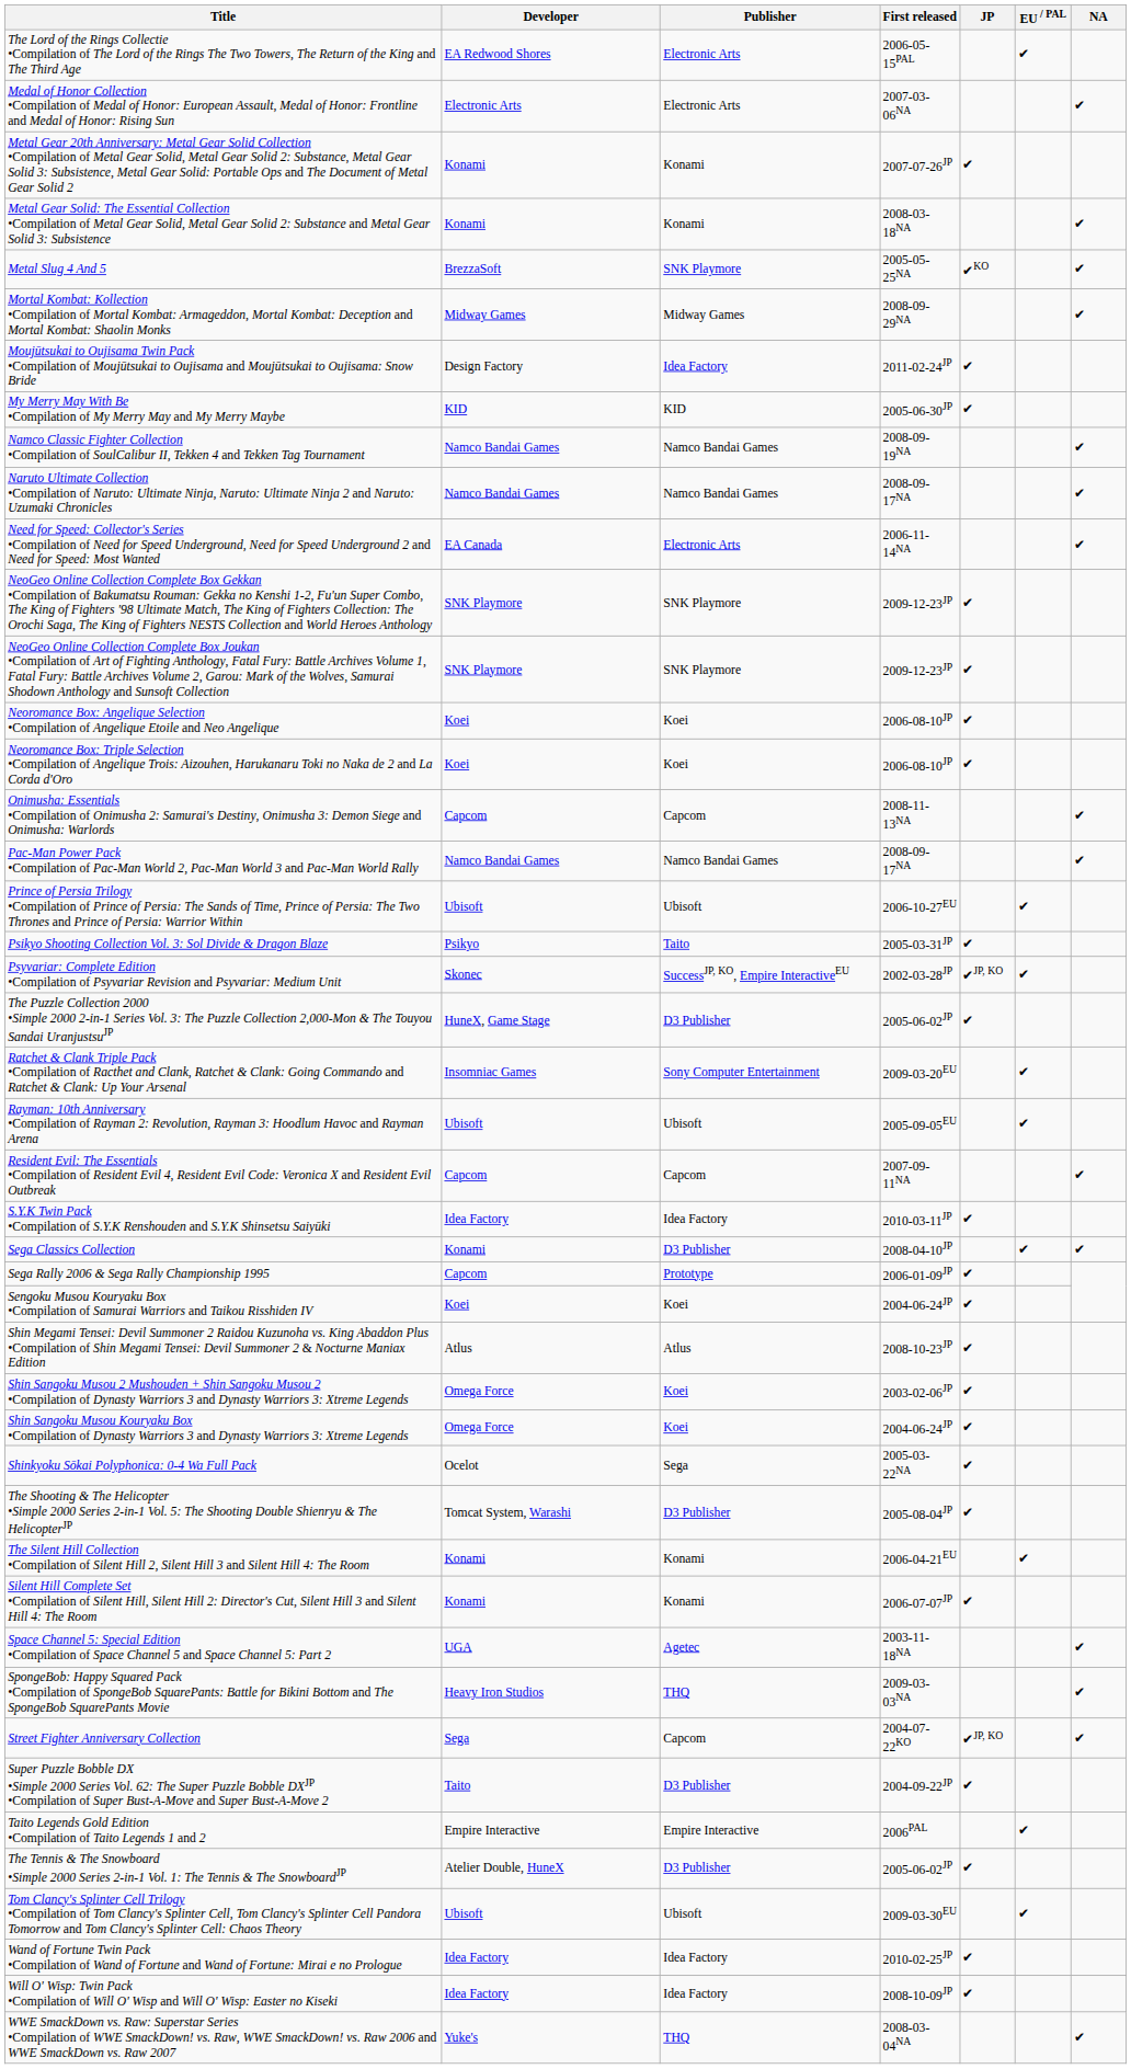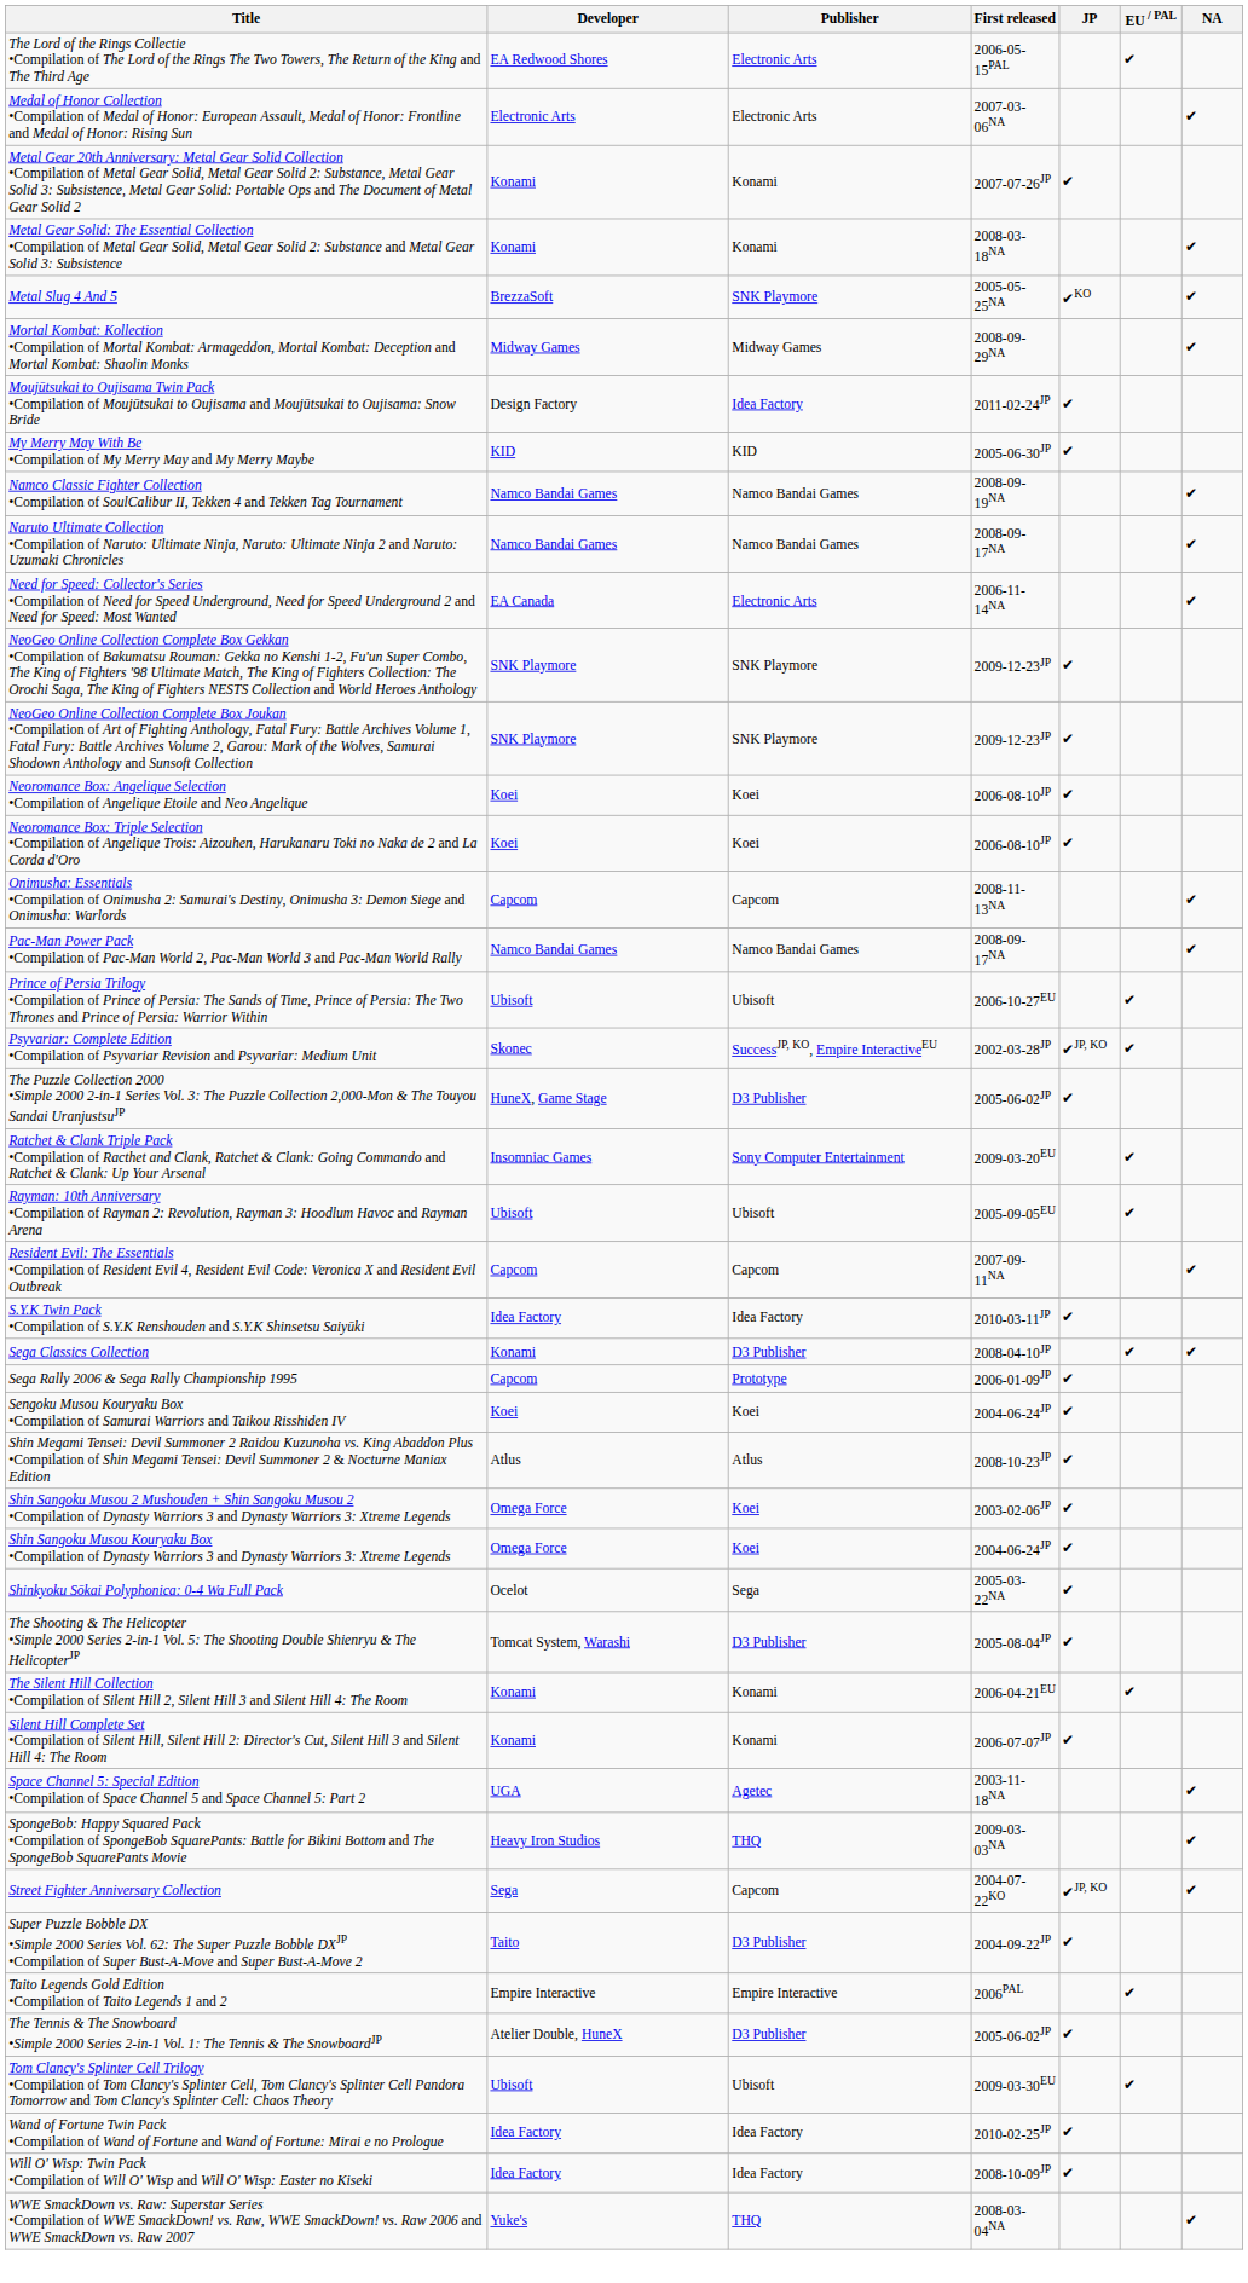 <table class="wikitable sortable" style="width:100%; font-size:90%;" id="bundleslist">
 <tr>
 <th width=40%>Title</th>
 <th width=20%>Developer</th>
 <th width=20%>Publisher</th>
 <th style="width:5%; white-space:nowrap;">First released</th>
 <th width=5%>JP</th>
 <th width=5%>EU<sup> / PAL</sup></th>
 <th width=5%>NA</th>
 </tr>
 <tr>
 <td><em>The Lord of the Rings Collectie</em><br>•Compilation of <em>The Lord of the Rings The Two Towers</em>, <em>The Return of the King</em> and <em>The Third Age</em></td>
 <td><a href='#'>EA  Redwood Shores</a></td>
 <td><a href='#'>Electronic  Arts</a></td>
 <td>2006-05-15<sup>PAL</sup></td>
 <td></td>
 <td>✔</td>
 <td></td>
 </tr>
 <tr>
 <td><em><a href='#'>Medal of Honor Collection</a></em><br>•Compilation of <em>Medal of Honor: European Assault</em>, <em>Medal of Honor: Frontline</em> and <em>Medal of Honor: Rising Sun</em></td>
 <td><a href='#'>Electronic Arts</a></td>
 <td>Electronic Arts</td>
 <td>2007-03-06<sup>NA</sup></td>
 <td></td>
 <td></td>
 <td>✔</td>
 </tr>
 <tr>
 <td><em><a href='#'>Metal Gear 20th Anniversary: Metal Gear Solid Collection</a></em><br>•Compilation of <em>Metal Gear Solid</em>, <em>Metal Gear Solid 2: Substance</em>, <em>Metal Gear Solid 3: Subsistence</em>, <em>Metal Gear Solid: Portable Ops</em> and <em>The Document of Metal Gear Solid 2</em></td>
 <td><a href='#'>Konami</a></td>
 <td>Konami</td>
 <td>2007-07-26<sup>JP</sup></td>
 <td>✔</td>
 <td></td>
 <td></td>
 </tr>
 <tr>
 <td><em><a href='#'>Metal Gear Solid: The Essential Collection</a></em><br>•Compilation of <em>Metal Gear Solid</em>, <em>Metal Gear Solid 2: Substance</em> and <em>Metal Gear Solid 3: Subsistence</em></td>
 <td><a href='#'>Konami</a></td>
 <td>Konami</td>
 <td>2008-03-18<sup>NA</sup></td>
 <td></td>
 <td></td>
 <td>✔</td>
 </tr>
 <tr>
 <td><em><a href='#'>Metal Slug 4 And 5</a></em></td>
 <td><a href='#'>BrezzaSoft</a></td>
 <td><a href='#'>SNK Playmore</a></td>
 <td>2005-05-25<sup>NA</sup></td>
 <td>✔<sup>KO</sup></td>
 <td></td>
 <td>✔</td>
 </tr>
 <tr>
 <td><em><a href='#'>Mortal Kombat: Kollection</a></em><br>•Compilation of <em>Mortal Kombat: Armageddon</em>, <em>Mortal Kombat: Deception</em> and <em>Mortal Kombat: Shaolin Monks</em></td>
 <td><a href='#'>Midway Games</a></td>
 <td>Midway Games</td>
 <td>2008-09-29<sup>NA</sup></td>
 <td></td>
 <td></td>
 <td>✔</td>
 </tr>
 <tr>
 <td><em><a href='#'>Moujūtsukai to Oujisama Twin Pack</a></em><br>•Compilation of <em>Moujūtsukai to Oujisama</em> and <em>Moujūtsukai to Oujisama: Snow Bride</em></td>
 <td>Design Factory</td>
 <td><a href='#'>Idea Factory</a></td>
 <td>2011-02-24<sup>JP</sup></td>
 <td>✔</td>
 <td></td>
 <td></td>
 </tr>
 <tr>
 <td><em><a href='#'>My Merry May With Be</a></em><br>•Compilation of <em>My Merry May</em> and <em>My Merry Maybe</em></td>
 <td><a href='#'>KID</a></td>
 <td>KID</td>
 <td>2005-06-30<sup>JP</sup></td>
 <td>✔</td>
 <td></td>
 <td></td>
 </tr>
 <tr>
 <td><em><a href='#'>Namco Classic Fighter Collection</a></em><br>•Compilation of <em>SoulCalibur II</em>, <em>Tekken 4</em> and <em>Tekken Tag Tournament</em></td>
 <td><a href='#'>Namco Bandai Games</a></td>
 <td>Namco Bandai Games</td>
 <td>2008-09-19<sup>NA</sup></td>
 <td></td>
 <td></td>
 <td>✔</td>
 </tr>
 <tr>
 <td><em><a href='#'>Naruto Ultimate Collection</a></em><br>•Compilation of <em>Naruto: Ultimate Ninja</em>, <em>Naruto: Ultimate Ninja 2</em> and <em>Naruto: Uzumaki Chronicles</em></td>
 <td><a href='#'>Namco Bandai Games</a></td>
 <td>Namco Bandai Games</td>
 <td>2008-09-17<sup>NA</sup></td>
 <td></td>
 <td></td>
 <td>✔</td>
 </tr>
 <tr>
 <td><em><a href='#'>Need for Speed: Collector's Series</a></em><br>•Compilation of <em>Need for Speed Underground</em>, <em>Need for Speed Underground 2</em> and <em>Need for Speed: Most Wanted</em></td>
 <td><a href='#'>EA Canada</a></td>
 <td><a href='#'>Electronic Arts</a></td>
 <td>2006-11-14<sup>NA</sup></td>
 <td></td>
 <td></td>
 <td>✔</td>
 </tr>
 <tr>
 <td><em><a href='#'>NeoGeo Online Collection Complete Box Gekkan</a></em><br>•Compilation of <em>Bakumatsu Rouman: Gekka no Kenshi 1-2</em>, <em>Fu'un Super Combo</em>, <em>The King of Fighters '98 Ultimate Match</em>, <em>The King of Fighters Collection: The Orochi Saga</em>, <em>The King of Fighters NESTS Collection</em> and <em>World Heroes Anthology</em></td>
 <td><a href='#'>SNK Playmore</a></td>
 <td>SNK Playmore</td>
 <td>2009-12-23<sup>JP</sup></td>
 <td>✔</td>
 <td></td>
 <td></td>
 </tr>
 <tr>
 <td><em><a href='#'>NeoGeo Online Collection Complete Box Joukan</a></em><br>•Compilation of <em>Art of Fighting Anthology</em>, <em>Fatal Fury: Battle Archives Volume 1</em>, <em>Fatal Fury: Battle Archives Volume 2</em>, <em>Garou: Mark of the Wolves</em>, <em>Samurai Shodown Anthology</em> and <em>Sunsoft Collection</em></td>
 <td><a href='#'>SNK Playmore</a></td>
 <td>SNK Playmore</td>
 <td>2009-12-23<sup>JP</sup></td>
 <td>✔</td>
 <td></td>
 <td></td>
 </tr>
 <tr>
 <td><em><a href='#'>Neoromance Box: Angelique Selection</a></em><br>•Compilation of <em>Angelique Etoile</em> and <em>Neo Angelique</em></td>
 <td><a href='#'>Koei</a></td>
 <td>Koei</td>
 <td>2006-08-10<sup>JP</sup></td>
 <td>✔</td>
 <td></td>
 <td></td>
 </tr>
 <tr>
 <td><em><a href='#'>Neoromance Box: Triple Selection</a></em><br>•Compilation of <em>Angelique Trois: Aizouhen</em>, <em>Harukanaru Toki no Naka de 2</em> and <em>La Corda d'Oro</em></td>
 <td><a href='#'>Koei</a></td>
 <td>Koei</td>
 <td>2006-08-10<sup>JP</sup></td>
 <td>✔</td>
 <td></td>
 <td></td>
 </tr>
 <tr>
 <td><em><a href='#'>Onimusha: Essentials</a></em><br>•Compilation of <em>Onimusha 2: Samurai's Destiny</em>, <em>Onimusha 3: Demon Siege</em> and <em>Onimusha: Warlords</em></td>
 <td><a href='#'>Capcom</a></td>
 <td>Capcom</td>
 <td>2008-11-13<sup>NA</sup></td>
 <td></td>
 <td></td>
 <td>✔</td>
 </tr>
 <tr>
 <td><em><a href='#'>Pac-Man Power Pack</a></em><br>•Compilation of <em>Pac-Man World 2</em>, <em>Pac-Man World 3</em> and <em>Pac-Man World Rally</em></td>
 <td><a href='#'>Namco Bandai Games</a></td>
 <td>Namco Bandai Games</td>
 <td>2008-09-17<sup>NA</sup></td>
 <td></td>
 <td></td>
 <td>✔</td>
 </tr>
 <tr>
 <td><em><a href='#'>Prince of Persia Trilogy</a></em><br>•Compilation of <em>Prince of Persia: The Sands of Time</em>, <em>Prince of Persia: The Two Thrones</em> and <em>Prince of Persia: Warrior Within</em></td>
 <td><a href='#'>Ubisoft</a></td>
 <td>Ubisoft</td>
 <td>2006-10-27<sup>EU</sup></td>
 <td></td>
 <td>✔</td>
-<td></td>
-</tr>
-<tr>
-<td><em><a href='#'>Psikyo Shooting Collection Vol. 3: Sol Divide & Dragon Blaze</a></em></td>
-<td><a href='#'>Psikyo</a></td>
-<td><a href='#'>Taito</a></td>
-<td>2005-03-31<sup>JP</sup></td>
-<td>✔</td>
-<td></td>
 <td></td>
 </tr>
 <tr>
 <td><em><a href='#'>Psyvariar: Complete Edition</a></em><br>•Compilation of <em>Psyvariar Revision</em> and <em>Psyvariar: Medium Unit</em></td>
 <td><a href='#'>Skonec</a></td>
 <td><a href='#'>Success</a><sup>JP, KO</sup>, <a href='#'>Empire Interactive</a><sup>EU</sup></td>
 <td>2002-03-28<sup>JP</sup></td>
 <td>✔<sup>JP, KO</sup></td>
 <td>✔</td>
 <td></td>
 </tr>
 <tr>
 <td><em>The Puzzle Collection 2000</em><br>•<em>Simple 2000 2-in-1 Series Vol. 3: The Puzzle Collection 2,000-Mon & The Touyou Sandai Uranjustsu</em><sup>JP</sup></td>
 <td><a href='#'>HuneX</a>, <a href='#'>Game Stage</a></td>
 <td><a href='#'>D3 Publisher</a></td>
 <td>2005-06-02<sup>JP</sup></td>
 <td>✔</td>
 <td></td>
 <td></td>
 </tr>
 <tr>
 <td><em><a href='#'>Ratchet & Clank Triple Pack</a></em><br>•Compilation of <em>Racthet and Clank</em>, <em>Ratchet & Clank: Going Commando</em> and <em>Ratchet & Clank: Up Your Arsenal</em></td>
 <td><a href='#'>Insomniac Games</a></td>
 <td><a href='#'>Sony Computer Entertainment</a></td>
 <td>2009-03-20<sup>EU</sup></td>
 <td></td>
 <td>✔</td>
 <td></td>
 </tr>
 <tr>
 <td><em><a href='#'>Rayman: 10th Anniversary</a></em><br>•Compilation of <em>Rayman 2: Revolution</em>, <em>Rayman 3: Hoodlum Havoc</em> and <em>Rayman Arena</em></td>
 <td><a href='#'>Ubisoft</a></td>
 <td>Ubisoft</td>
 <td>2005-09-05<sup>EU</sup></td>
 <td></td>
 <td>✔</td>
 <td></td>
 </tr>
 <tr>
 <td><em><a href='#'>Resident Evil: The Essentials</a></em><br>•Compilation of <em>Resident Evil 4</em>, <em>Resident Evil Code: Veronica X</em> and <em>Resident Evil Outbreak</em></td>
 <td><a href='#'>Capcom</a></td>
 <td>Capcom</td>
 <td>2007-09-11<sup>NA</sup></td>
 <td></td>
 <td></td>
 <td>✔</td>
 </tr>
 <tr>
 <td><em><a href='#'>S.Y.K Twin Pack</a></em><br>•Compilation of <em>S.Y.K Renshouden</em> and <em>S.Y.K Shinsetsu Saiyūki</em></td>
 <td><a href='#'>Idea Factory</a></td>
 <td>Idea Factory</td>
 <td>2010-03-11<sup>JP</sup></td>
 <td>✔</td>
 <td></td>
 <td></td>
 </tr>
 <tr>
 <td><em><a href='#'>Sega Classics Collection</a></em></td>
 <td><a href='#'>Konami</a></td>
 <td><a href='#'>D3 Publisher</a></td>
 <td>2008-04-10<sup>JP</sup></td>
 <td></td>
 <td>✔</td>
 <td>✔</td>
 </tr>
 <tr>
 <td><em>Sega Rally 2006 & Sega Rally Championship 1995</em></td>
 <td><a href='#'>Capcom</a></td>
 <td><a href='#'>Prototype</a></td>
 <td>2006-01-09<sup>JP</sup></td>
 <td>✔</td>
 <td></td>
 </tr>
 <tr>
 <td><em>Sengoku Musou Kouryaku Box</em><br>•Compilation of <em>Samurai Warriors</em> and <em>Taikou Risshiden IV</em></td>
 <td><a href='#'>Koei</a></td>
 <td>Koei</td>
 <td>2004-06-24<sup>JP</sup></td>
 <td>✔</td>
 <td></td>
 </tr>
 <tr>
 <td><em>Shin Megami Tensei: Devil Summoner 2 Raidou Kuzunoha vs. King Abaddon Plus</em><br>•Compilation of <em>Shin Megami Tensei: Devil Summoner 2</em> & <em>Nocturne Maniax Edition</em></td>
 <td>Atlus</td>
 <td>Atlus</td>
 <td>2008-10-23<sup>JP</sup></td>
 <td>✔</td>
 <td></td>
 <td></td>
 </tr>
 <tr>
 <td><em><a href='#'>Shin Sangoku Musou 2 Mushouden + Shin Sangoku Musou 2</a></em><br>•Compilation of <em>Dynasty Warriors 3</em> and <em>Dynasty Warriors 3: Xtreme Legends</em></td>
 <td><a href='#'>Omega Force</a></td>
 <td><a href='#'>Koei</a></td>
 <td>2003-02-06<sup>JP</sup></td>
 <td>✔</td>
 <td></td>
 <td></td>
 </tr>
 <tr>
 <td><em><a href='#'>Shin Sangoku Musou Kouryaku Box</a></em><br>•Compilation of <em>Dynasty Warriors 3</em> and <em>Dynasty Warriors 3: Xtreme Legends</em></td>
 <td><a href='#'>Omega Force</a></td>
 <td><a href='#'>Koei</a></td>
 <td>2004-06-24<sup>JP</sup></td>
 <td>✔</td>
 <td></td>
 <td></td>
 </tr>
 <tr>
 <td><em><a href='#'>Shinkyoku Sōkai Polyphonica: 0-4 Wa Full Pack</a></em></td>
 <td>Ocelot</td>
 <td>Sega</td>
 <td>2005-03-22<sup>NA</sup></td>
 <td>✔</td>
 <td></td>
 <td></td>
 </tr>
 <tr>
 <td><em>The Shooting & The Helicopter</em><br>•<em>Simple 2000 Series 2-in-1 Vol. 5: The Shooting Double Shienryu & The Helicopter</em><sup>JP</sup></td>
 <td>Tomcat System, <a href='#'>Warashi</a></td>
 <td><a href='#'>D3 Publisher</a></td>
 <td>2005-08-04<sup>JP</sup></td>
 <td>✔</td>
 <td></td>
 <td></td>
 </tr>
 <tr>
 <td><em><a href='#'>The Silent Hill Collection</a></em><br>•Compilation of <em>Silent Hill 2</em>, <em>Silent Hill 3</em> and <em>Silent Hill 4: The Room</em></td>
 <td><a href='#'>Konami</a></td>
 <td>Konami</td>
 <td>2006-04-21<sup>EU</sup></td>
 <td></td>
 <td>✔</td>
 <td></td>
 </tr>
 <tr>
 <td><em><a href='#'>Silent Hill Complete Set</a></em><br>•Compilation of <em>Silent Hill</em>, <em>Silent Hill 2: Director's Cut</em>, <em>Silent Hill 3</em> and <em>Silent Hill 4: The Room</em></td>
 <td><a href='#'>Konami</a></td>
 <td>Konami</td>
 <td>2006-07-07<sup>JP</sup></td>
 <td>✔</td>
 <td></td>
 <td></td>
 </tr>
 <tr>
 <td><em><a href='#'>Space Channel 5: Special Edition</a></em><br>•Compilation of <em>Space Channel 5</em> and <em>Space Channel 5: Part 2</em></td>
 <td><a href='#'>UGA</a></td>
 <td><a href='#'>Agetec</a></td>
 <td>2003-11-18<sup>NA</sup></td>
 <td></td>
 <td></td>
 <td>✔</td>
 </tr>
 <tr>
 <td><em>SpongeBob: Happy Squared Pack</em><br>•Compilation of <em>SpongeBob SquarePants: Battle for Bikini Bottom</em> and <em>The SpongeBob SquarePants Movie</em></td>
 <td><a href='#'>Heavy Iron Studios</a></td>
 <td><a href='#'>THQ</a></td>
 <td>2009-03-03<sup>NA</sup></td>
 <td></td>
 <td></td>
 <td>✔</td>
 </tr>
 <tr>
 <td><em><a href='#'>Street Fighter Anniversary Collection</a></em></td>
 <td><a href='#'>Sega</a></td>
 <td>Capcom</td>
 <td>2004-07-22<sup>KO</sup></td>
 <td>✔<sup>JP, KO</sup></td>
 <td></td>
 <td>✔</td>
 </tr>
 <tr>
 <td><em>Super Puzzle Bobble DX</em><br>•<em>Simple 2000 Series Vol. 62: The Super Puzzle Bobble DX</em><sup>JP</sup><br>•Compilation of <em>Super Bust-A-Move</em> and <em>Super Bust-A-Move 2</em></td>
 <td><a href='#'>Taito</a></td>
 <td><a href='#'>D3 Publisher</a></td>
 <td>2004-09-22<sup>JP</sup></td>
 <td>✔</td>
 <td></td>
 <td></td>
 </tr>
 <tr>
 <td><em>Taito Legends Gold Edition</em><br>•Compilation of <em>Taito Legends 1</em> and <em>2</em></td>
 <td>Empire Interactive</td>
 <td>Empire Interactive</td>
 <td>2006<sup>PAL</sup></td>
 <td></td>
 <td>✔</td>
 <td></td>
 </tr>
 <tr>
 <td><em>The Tennis & The Snowboard</em><br>•<em>Simple 2000 Series 2-in-1 Vol. 1: The Tennis & The Snowboard</em><sup>JP</sup></td>
 <td>Atelier Double, <a href='#'>HuneX</a></td>
 <td><a href='#'>D3 Publisher</a></td>
 <td>2005-06-02<sup>JP</sup></td>
 <td>✔</td>
 <td></td>
 <td></td>
 </tr>
 <tr>
 <td><em><a href='#'>Tom Clancy's Splinter Cell Trilogy</a></em><br>•Compilation of <em>Tom Clancy's Splinter Cell</em>, <em>Tom Clancy's Splinter Cell Pandora Tomorrow</em> and <em>Tom Clancy's Splinter Cell: Chaos Theory</em></td>
 <td><a href='#'>Ubisoft</a></td>
 <td>Ubisoft</td>
 <td>2009-03-30<sup>EU</sup></td>
 <td></td>
 <td>✔</td>
 <td></td>
 </tr>
 <tr>
 <td><em>Wand of Fortune Twin Pack</em><br>•Compilation of <em>Wand of Fortune</em> and <em>Wand of Fortune: Mirai e no Prologue</em></td>
 <td><a href='#'>Idea Factory</a></td>
 <td>Idea Factory</td>
 <td>2010-02-25<sup>JP</sup></td>
 <td>✔</td>
 <td></td>
 <td></td>
 </tr>
 <tr>
 <td><em>Will O' Wisp: Twin Pack</em><br>•Compilation of <em>Will O' Wisp</em> and <em>Will O' Wisp: Easter no Kiseki</em></td>
 <td><a href='#'>Idea Factory</a></td>
 <td>Idea Factory</td>
 <td>2008-10-09<sup>JP</sup></td>
 <td>✔</td>
 <td></td>
 <td></td>
 </tr>
 <tr>
 <td><em>WWE SmackDown vs. Raw: Superstar Series</em><br>•Compilation of <em>WWE SmackDown! vs. Raw</em>, <em>WWE SmackDown! vs. Raw 2006</em> and <em>WWE SmackDown vs. Raw 2007</em></td>
 <td><a href='#'>Yuke's</a></td>
 <td><a href='#'>THQ</a></td>
 <td>2008-03-04<sup>NA</sup></td>
 <td></td>
 <td></td>
 <td>✔</td>
 </tr>
 </table>
